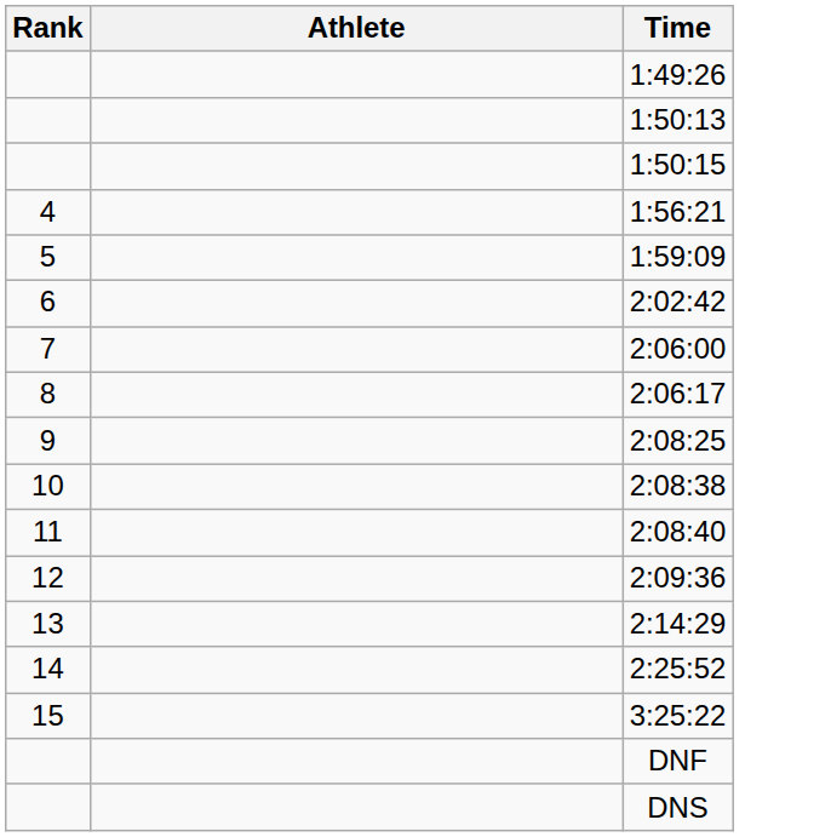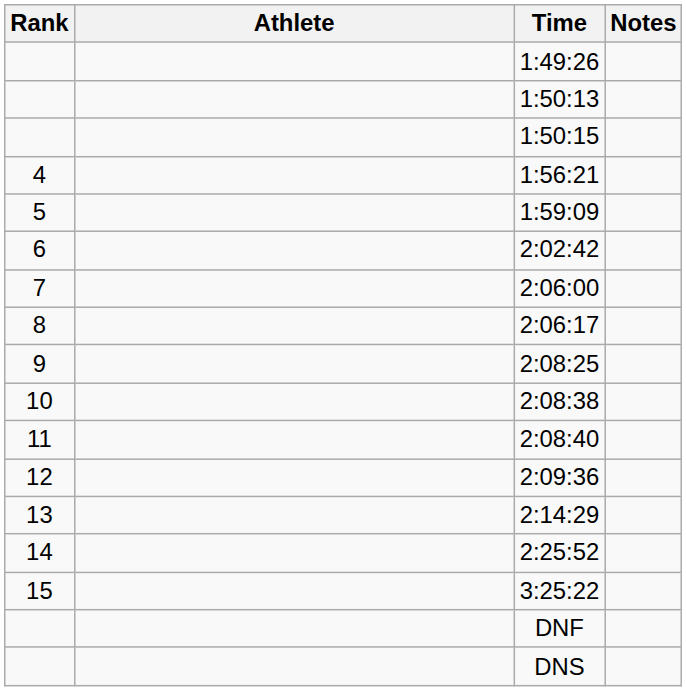 <table class="wikitable" style="text-align:center">
 <tr>
 <th>Rank</th>
 <th Style="width:18em">Athlete</th>
 <th>Time</th>
+<th>Notes</th>
 </tr>
 <tr>
 <td></td>
 <td style="text-align:left"></td>
 <td>1:49:26</td>
+<td></td>
 </tr>
 <tr>
 <td></td>
 <td style="text-align:left"></td>
 <td>1:50:13</td>
+<td></td>
 </tr>
 <tr>
 <td></td>
 <td style="text-align:left"></td>
 <td>1:50:15</td>
+<td></td>
 </tr>
 <tr>
 <td>4</td>
 <td style="text-align:left"></td>
 <td>1:56:21</td>
+<td></td>
 </tr>
 <tr>
 <td>5</td>
 <td style="text-align:left"></td>
 <td>1:59:09</td>
+<td></td>
 </tr>
 <tr>
 <td>6</td>
 <td style="text-align:left"></td>
 <td>2:02:42</td>
+<td></td>
 </tr>
 <tr>
 <td>7</td>
 <td style="text-align:left"></td>
 <td>2:06:00</td>
+<td></td>
 </tr>
 <tr>
 <td>8</td>
 <td style="text-align:left"></td>
 <td>2:06:17</td>
+<td></td>
 </tr>
 <tr>
 <td>9</td>
 <td style="text-align:left"></td>
 <td>2:08:25</td>
+<td></td>
 </tr>
 <tr>
 <td>10</td>
 <td style="text-align:left"></td>
 <td>2:08:38</td>
+<td></td>
 </tr>
 <tr>
 <td>11</td>
 <td style="text-align:left"></td>
 <td>2:08:40</td>
+<td></td>
 </tr>
 <tr>
 <td>12</td>
 <td style="text-align:left"></td>
 <td>2:09:36</td>
+<td></td>
 </tr>
 <tr>
 <td>13</td>
 <td style="text-align:left"></td>
 <td>2:14:29</td>
+<td></td>
 </tr>
 <tr>
 <td>14</td>
 <td style="text-align:left"></td>
 <td>2:25:52</td>
+<td></td>
 </tr>
 <tr>
 <td>15</td>
 <td style="text-align:left"></td>
 <td>3:25:22</td>
+<td></td>
 </tr>
 <tr>
 <td></td>
 <td style="text-align:left"></td>
 <td>DNF</td>
+<td></td>
 </tr>
 <tr>
 <td></td>
 <td style="text-align:left"></td>
 <td>DNS</td>
+<td></td>
 </tr>
 </table>
